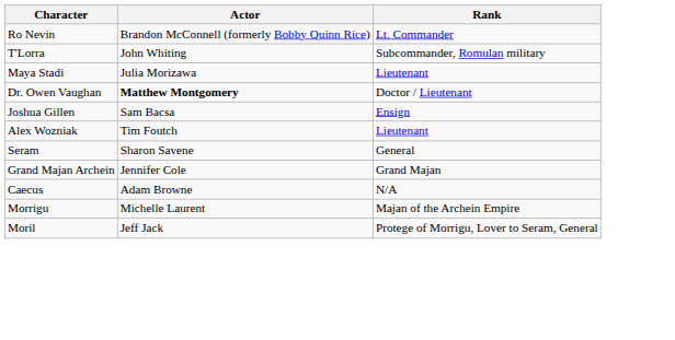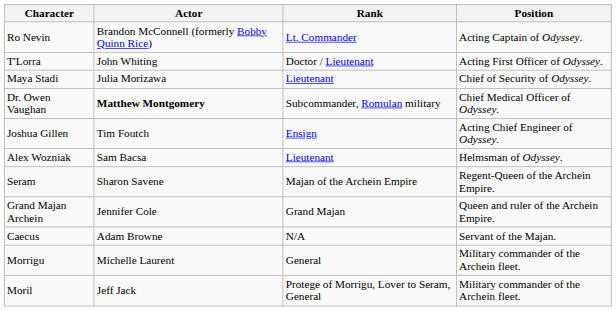 <table class="wikitable">
 <tr>
 <th>Character</th>
 <th>Actor</th>
 <th>Rank</th>
+<th>Position</th>
 </tr>
 <tr>
 <td>Ro Nevin</td>
 <td>Brandon McConnell (formerly <a href='#'>Bobby Quinn Rice</a>)</td>
 <td><a href='#'>Lt. Commander</a></td>
+<td>Acting Captain of <em>Odyssey</em>.</td>
 </tr>
 <tr>
 <td>T'Lorra</td>
 <td>John Whiting</td>
-<td>Subcommander, <a href='#'>Romulan</a> military</td>
+<td>Doctor / <a href='#'>Lieutenant</a></td>
+<td>Acting First Officer of <em>Odyssey</em>.</td>
 </tr>
 <tr>
 <td>Maya Stadi</td>
 <td>Julia Morizawa</td>
 <td><a href='#'>Lieutenant</a></td>
+<td>Chief of Security of <em>Odyssey</em>.</td>
 </tr>
 <tr>
 <td>Dr. Owen Vaughan</td>
 <td><strong>Matthew Montgomery</strong></td>
-<td>Doctor / <a href='#'>Lieutenant</a></td>
+<td>Subcommander, <a href='#'>Romulan</a> military</td>
+<td>Chief Medical Officer of <em>Odyssey</em>.</td>
 </tr>
 <tr>
 <td>Joshua Gillen</td>
-<td>Sam Bacsa</td>
+<td>Tim Foutch</td>
 <td><a href='#'>Ensign</a></td>
+<td>Acting Chief Engineer of <em>Odyssey</em>.</td>
 </tr>
 <tr>
 <td>Alex Wozniak</td>
-<td>Tim Foutch</td>
+<td>Sam Bacsa</td>
 <td><a href='#'>Lieutenant</a></td>
+<td>Helmsman of <em>Odyssey</em>.</td>
 </tr>
 <tr>
 <td>Seram</td>
 <td>Sharon Savene</td>
-<td>General</td>
+<td>Majan of the Archein Empire</td>
+<td>Regent-Queen of the Archein Empire.</td>
 </tr>
 <tr>
 <td>Grand Majan Archein</td>
 <td>Jennifer Cole</td>
 <td>Grand Majan</td>
+<td>Queen and ruler of the Archein Empire.</td>
 </tr>
 <tr>
 <td>Caecus</td>
 <td>Adam Browne</td>
 <td>N/A</td>
+<td>Servant of the Majan.</td>
 </tr>
 <tr>
 <td>Morrigu</td>
 <td>Michelle Laurent</td>
-<td>Majan of the Archein Empire</td>
+<td>General</td>
+<td>Military commander of the Archein fleet.</td>
 </tr>
 <tr>
 <td>Moril</td>
 <td>Jeff Jack</td>
 <td>Protege of Morrigu, Lover to Seram, General</td>
+<td>Military commander of the Archein fleet.</td>
 </tr>
 </table>
